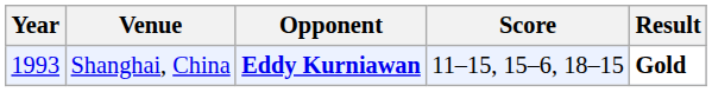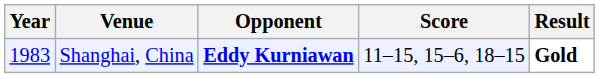 <table class="sortable wikitable" style="font-size: 90%;">
 <tr>
 <th>Year</th>
 <th>Venue</th>
 <th>Opponent</th>
 <th>Score</th>
 <th>Result</th>
 </tr>
 <tr style="background:#ECF2FF">
-<td align="center"><a href='#'>1993</a></td>
+<td align="center"><a href='#'>1983</a></td>
 <td align="left"><a href='#'>Shanghai</a>, <a href='#'>China</a></td>
 <td align="left"><strong> <a href='#'>Eddy Kurniawan</a></strong></td>
 <td align="left">11–15, 15–6, 18–15</td>
 <td style="text-align:left; background:white"> <strong>Gold</strong></td>
 </tr>
 </table>
